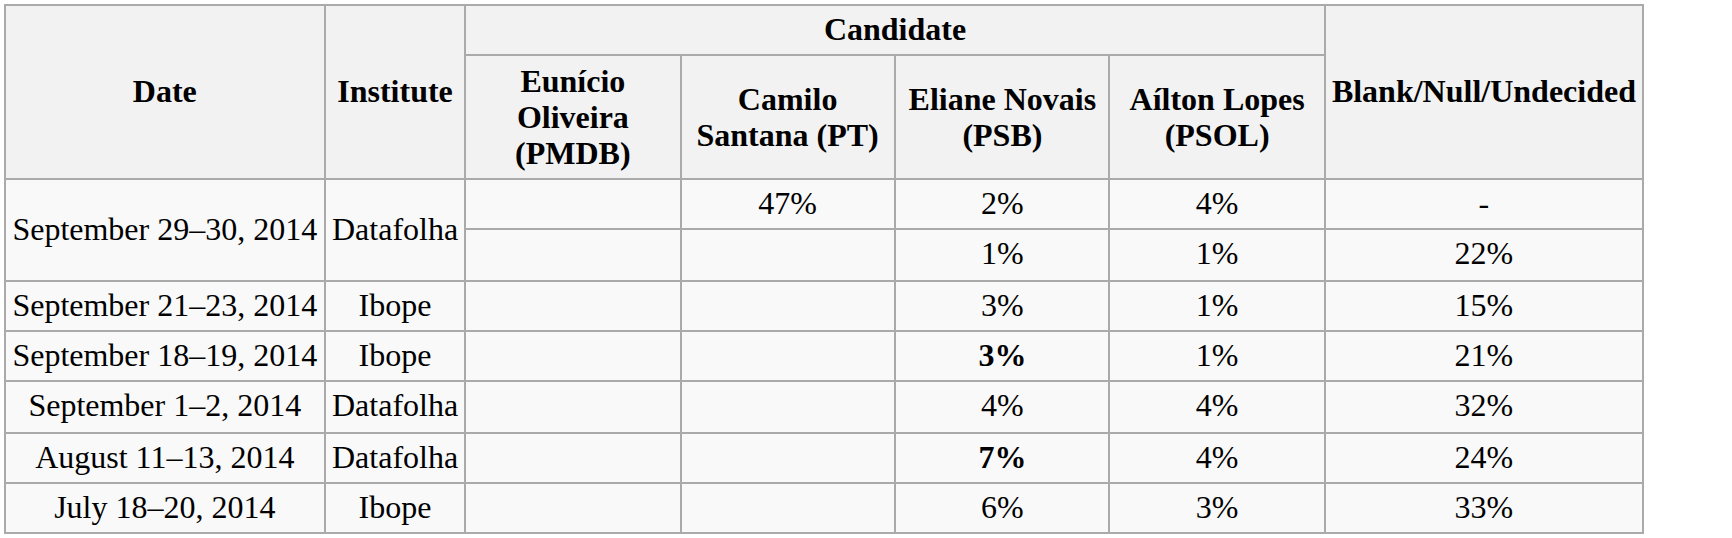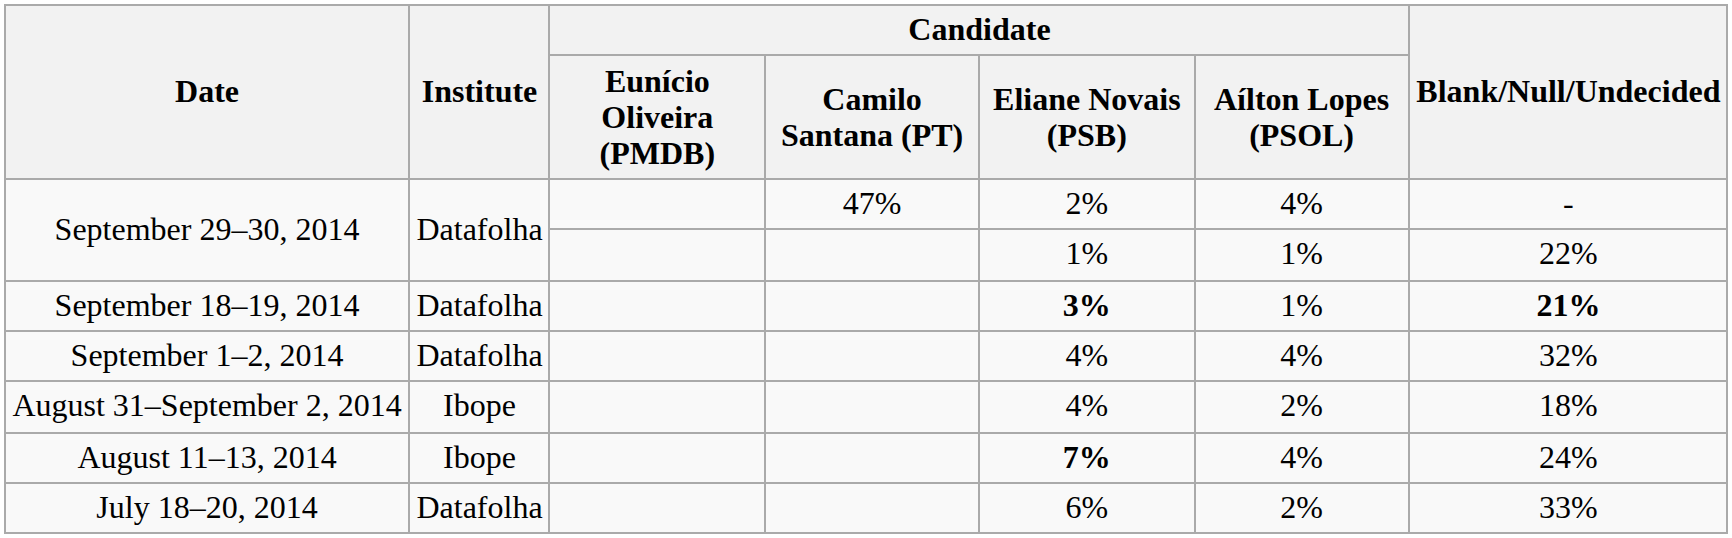 <table class=wikitable style=text-align:center;>
 <tr>
 <th rowspan=2>Date</th>
 <th rowspan=2>Institute</th>
 <th colspan=4>Candidate</th>
 <th rowspan=2>Blank/Null/Undecided</th>
 </tr>
 <tr>
 <th width=100>Eunício Oliveira (PMDB)</th>
 <th width=100>Camilo Santana (PT)</th>
 <th width=100>Eliane Novais (PSB)</th>
 <th width=100>Aílton Lopes (PSOL)</th>
 </tr>
 <tr>
 <td rowspan=2>September 29–30, 2014</td>
 <td rowspan=2>Datafolha</td>
 <td></td>
 <td>47%</td>
 <td>2%</td>
 <td>4%</td>
 <td>-</td>
 </tr>
 <tr>
 <td></td>
 <td></td>
 <td>1%</td>
 <td>1%</td>
 <td>22%</td>
 </tr>
 <tr>
-<td>September 21–23, 2014</td>
-<td>Ibope</td>
-<td></td>
-<td></td>
-<td>3%</td>
-<td>1%</td>
-<td>15%</td>
-</tr>
-<tr>
 <td>September 18–19, 2014</td>
-<td>Ibope</td>
+<td>Datafolha</td>
 <td></td>
 <td></td>
 <td><strong>3%</strong></td>
 <td>1%</td>
-<td>21%</td>
+<td><strong>21%</strong></td>
 </tr>
 <tr>
 <td>September 1–2, 2014</td>
 <td>Datafolha</td>
 <td></td>
 <td></td>
 <td>4%</td>
 <td>4%</td>
 <td>32%</td>
 </tr>
 <tr>
+<td>August 31–September 2, 2014</td>
+<td>Ibope</td>
+<td></td>
+<td></td>
+<td>4%</td>
+<td>2%</td>
+<td>18%</td>
+</tr>
+<tr>
 <td>August 11–13, 2014</td>
-<td>Datafolha</td>
+<td>Ibope</td>
 <td></td>
 <td></td>
 <td><strong>7%</strong></td>
 <td>4%</td>
 <td>24%</td>
 </tr>
 <tr>
 <td>July 18–20, 2014</td>
-<td>Ibope</td>
+<td>Datafolha</td>
 <td></td>
 <td></td>
 <td>6%</td>
-<td>3%</td>
+<td>2%</td>
 <td>33%</td>
 </tr>
 </table>
